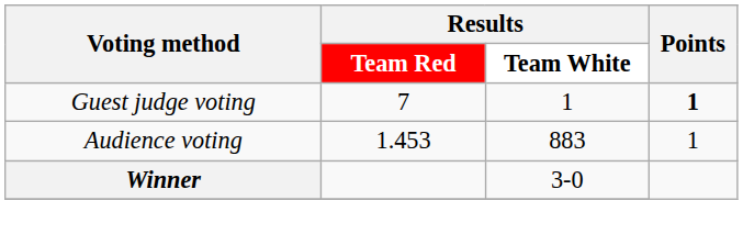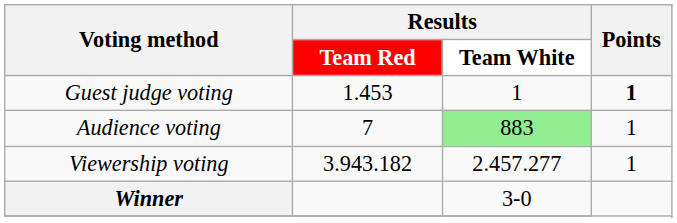 <table class="wikitable" style="text-align:center">
 <tr style="background:#DDDDDD">
 <th style="width:200px" rowspan="2">Voting method</th>
 <th style="width:200px" colspan="2">Results</th>
 <th style="width:50px"  rowspan="2">Points</th>
 </tr>
 <tr>
 <th style="width:100px; background:Red; color:White;" colspan="1">Team Red</th>
 <th style="width:100px; background:White; color:Black;" colspan="1">Team White</th>
 </tr>
 <tr>
 <td><em>Guest judge voting</em></td>
-<td style="text-align:center;">7</td>
+<td style="text-align:center;">1.453</td>
 <td style="text-align:center;">1</td>
 <td style="text-align:center; "><strong>1</strong></td>
 </tr>
 <tr>
 <td><em>Audience voting</em></td>
-<td style="text-align:center;">1.453</td>
-<td style="text-align:center;">883</td>
+<td style="text-align:center;">7</td>
+<td style="background: lightgreen; text-align:center;">883</td>
+<td style="text-align:center; ">1</td>
+</tr>
+<tr>
+<td><em>Viewership voting</em></td>
+<td style="text-align:center;">3.943.182</td>
+<td style="text-align:center;">2.457.277</td>
 <td style="text-align:center; ">1</td>
 </tr>
 <tr>
 <th><em>Winner</em></th>
 <td style="text-align:center; "></td>
 <td>3-0</td>
 </tr>
 <tr>
 </tr>
 </table>
